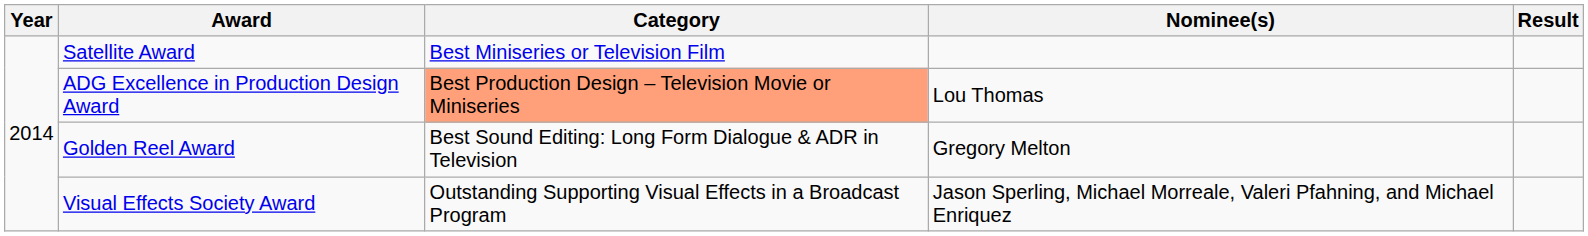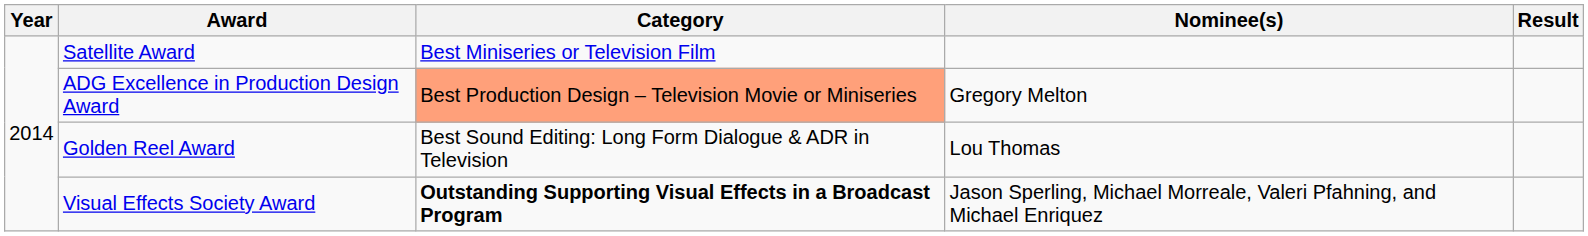 <table class="wikitable" style="width:100%;">
 <tr>
 <th>Year</th>
 <th>Award</th>
 <th>Category</th>
 <th>Nominee(s)</th>
 <th>Result</th>
 </tr>
 <tr>
 <td rowspan="4">2014</td>
 <td><a href='#'>Satellite Award</a></td>
 <td><a href='#'>Best Miniseries or Television Film</a></td>
 <td></td>
 <td></td>
 </tr>
 <tr>
 <td><a href='#'>ADG Excellence in Production Design Award</a></td>
 <td style="background: lightsalmon;">Best Production Design – Television Movie or Miniseries</td>
-<td>Lou Thomas</td>
+<td>Gregory Melton</td>
 <td></td>
 </tr>
 <tr>
 <td><a href='#'>Golden Reel Award</a></td>
 <td>Best Sound Editing: Long Form Dialogue & ADR in Television</td>
-<td>Gregory Melton</td>
+<td>Lou Thomas</td>
 <td></td>
 </tr>
 <tr>
 <td><a href='#'>Visual Effects Society Award</a></td>
-<td>Outstanding Supporting Visual Effects in a Broadcast Program</td>
+<td><strong>Outstanding Supporting Visual Effects in a Broadcast Program</strong></td>
 <td>Jason Sperling, Michael Morreale, Valeri Pfahning, and Michael Enriquez</td>
 <td></td>
 </tr>
 </table>
